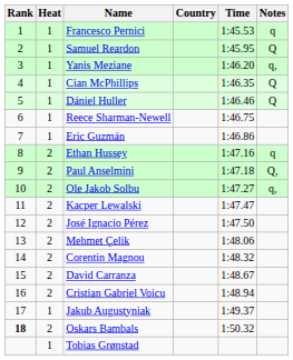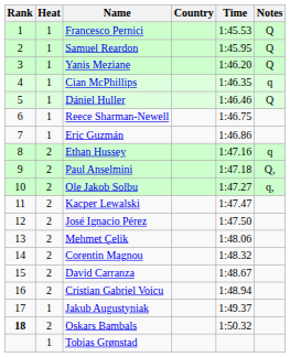 <table class="wikitable sortable" style="text-align:center">
 <tr>
 <th>Rank</th>
 <th>Heat</th>
 <th>Name</th>
 <th>Country</th>
 <th>Time</th>
 <th>Notes</th>
 </tr>
 <tr bgcolor=ccffcc>
 <td>1</td>
 <td>1</td>
 <td align=left><a href='#'>Francesco Pernici</a></td>
 <td align=left></td>
 <td>1:45.53</td>
-<td>q</td>
+<td>Q</td>
 </tr>
 <tr bgcolor=ccffcc>
 <td>2</td>
 <td>1</td>
 <td align=left><a href='#'>Samuel Reardon</a></td>
 <td align=left></td>
 <td>1:45.95</td>
 <td>Q</td>
 </tr>
 <tr bgcolor=ccffcc>
 <td>3</td>
 <td>1</td>
 <td align=left><a href='#'>Yanis Meziane</a></td>
 <td align=left></td>
 <td>1:46.20</td>
-<td>q, </td>
+<td>Q</td>
 </tr>
 <tr bgcolor=ddffdd>
 <td>4</td>
 <td>1</td>
 <td align=left><a href='#'>Cian McPhillips</a></td>
 <td align=left></td>
 <td>1:46.35</td>
-<td>Q</td>
+<td>q</td>
 </tr>
 <tr bgcolor=ddffdd>
 <td>5</td>
 <td>1</td>
 <td align=left><a href='#'>Dániel Huller</a></td>
 <td align=left></td>
 <td>1:46.46</td>
 <td>Q</td>
 </tr>
 <tr>
 <td>6</td>
 <td>1</td>
 <td align=left><a href='#'>Reece Sharman-Newell</a></td>
 <td align=left></td>
 <td>1:46.75</td>
 <td></td>
 </tr>
 <tr>
 <td>7</td>
 <td>1</td>
 <td align=left><a href='#'>Eric Guzmán</a></td>
 <td align=left></td>
 <td>1:46.86</td>
 <td></td>
 </tr>
 <tr bgcolor=ccffcc>
 <td>8</td>
 <td>2</td>
 <td align=left><a href='#'>Ethan Hussey</a></td>
 <td align=left></td>
 <td>1:47.16</td>
 <td>q</td>
 </tr>
 <tr bgcolor=ccffcc>
 <td>9</td>
 <td>2</td>
 <td align=left><a href='#'>Paul Anselmini</a></td>
 <td align=left></td>
 <td>1:47.18</td>
 <td>Q, </td>
 </tr>
 <tr bgcolor=ccffcc>
 <td>10</td>
 <td>2</td>
 <td align=left><a href='#'>Ole Jakob Solbu</a></td>
 <td align=left></td>
 <td>1:47.27</td>
 <td>q, </td>
 </tr>
 <tr>
 <td>11</td>
 <td>2</td>
 <td align=left><a href='#'>Kacper Lewalski</a></td>
 <td align=left></td>
 <td>1:47.47</td>
 <td></td>
 </tr>
 <tr>
 <td>12</td>
 <td>2</td>
 <td align=left><a href='#'>José Ignacio Pérez</a></td>
 <td align=left></td>
 <td>1:47.50</td>
 <td></td>
 </tr>
 <tr>
 <td>13</td>
 <td>2</td>
 <td align=left><a href='#'>Mehmet Çelik</a></td>
 <td align=left></td>
 <td>1:48.06</td>
 <td></td>
 </tr>
 <tr>
 <td>14</td>
 <td>2</td>
 <td align=left><a href='#'>Corentin Magnou</a></td>
 <td align=left></td>
 <td>1:48.32</td>
 <td></td>
 </tr>
 <tr>
 <td>15</td>
 <td>2</td>
 <td align=left><a href='#'>David Carranza</a></td>
 <td align=left></td>
 <td>1:48.67</td>
 <td></td>
 </tr>
 <tr>
 <td>16</td>
 <td>2</td>
 <td align=left><a href='#'>Cristian Gabriel Voicu</a></td>
 <td align=left></td>
 <td>1:48.94</td>
 <td></td>
 </tr>
 <tr>
 <td>17</td>
 <td>1</td>
 <td align=left><a href='#'>Jakub Augustyniak</a></td>
 <td align=left></td>
 <td>1:49.37</td>
 <td></td>
 </tr>
 <tr>
 <td><strong>18</strong></td>
 <td>2</td>
 <td align=left><a href='#'>Oskars Bambals</a></td>
 <td align=left></td>
 <td>1:50.32</td>
 <td></td>
 </tr>
 <tr>
 <td></td>
 <td>1</td>
 <td align=left><a href='#'>Tobias Grønstad</a></td>
 <td align=left></td>
 <td></td>
 <td></td>
 </tr>
 </table>
